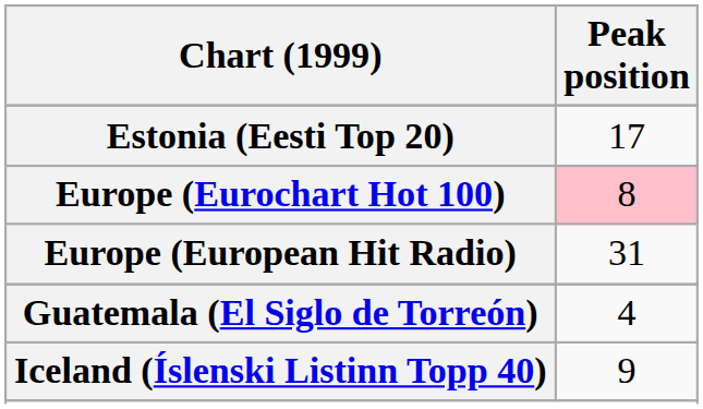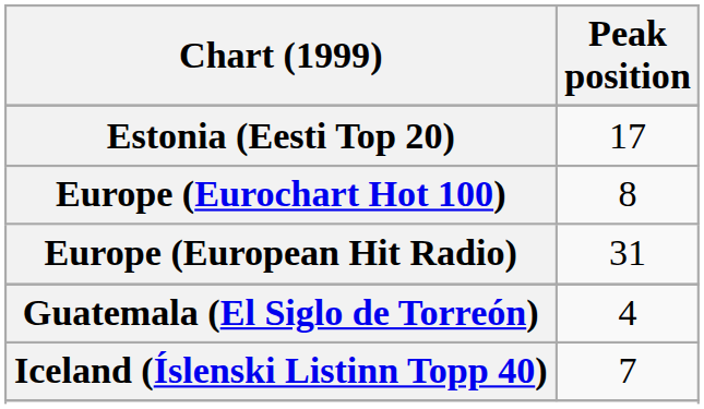 <table class="wikitable sortable plainrowheaders" style="text-align:center">
 <tr>
 <th>Chart (1999)</th>
 <th>Peak<br>position</th>
 </tr>
 <tr>
 </tr>
 <tr>
 </tr>
 <tr>
 <th scope="row">Estonia (Eesti Top 20)</th>
 <td align="center">17</td>
 </tr>
 <tr>
 <th scope="row">Europe (<a href='#'>Eurochart Hot 100</a>)</th>
-<td style="background: pink;">8</td>
+<td>8</td>
 </tr>
 <tr>
 <th scope="row">Europe (European Hit Radio)</th>
 <td>31</td>
 </tr>
 <tr>
 </tr>
 <tr>
 </tr>
 <tr>
 <th scope="row">Guatemala (<a href='#'>El Siglo de Torreón</a>)</th>
 <td align="center">4</td>
 </tr>
 <tr>
 <th scope="row">Iceland (<a href='#'>Íslenski Listinn Topp 40</a>)</th>
-<td>9</td>
+<td>7</td>
 </tr>
 <tr>
 </tr>
 <tr>
 </tr>
 <tr>
 </tr>
 <tr>
 </tr>
 <tr>
 </tr>
 <tr>
 </tr>
 <tr>
 </tr>
 <tr>
 </tr>
 <tr>
 </tr>
 <tr>
 </tr>
 </table>
